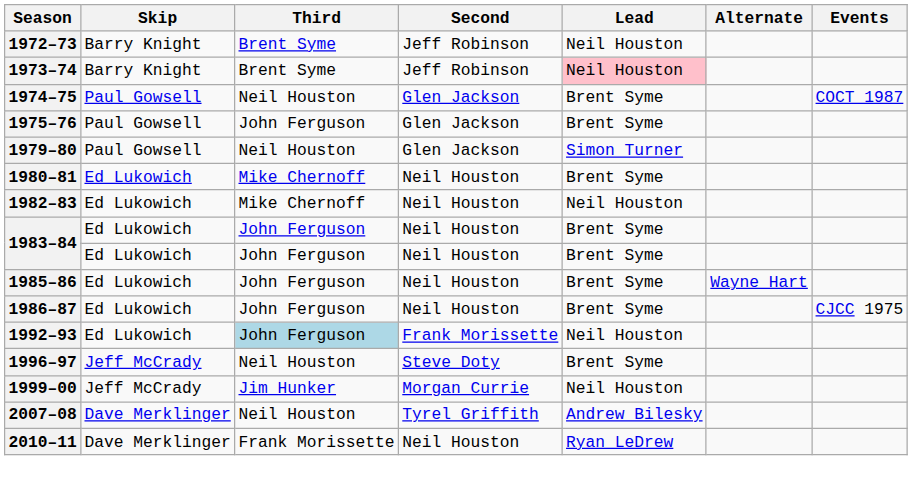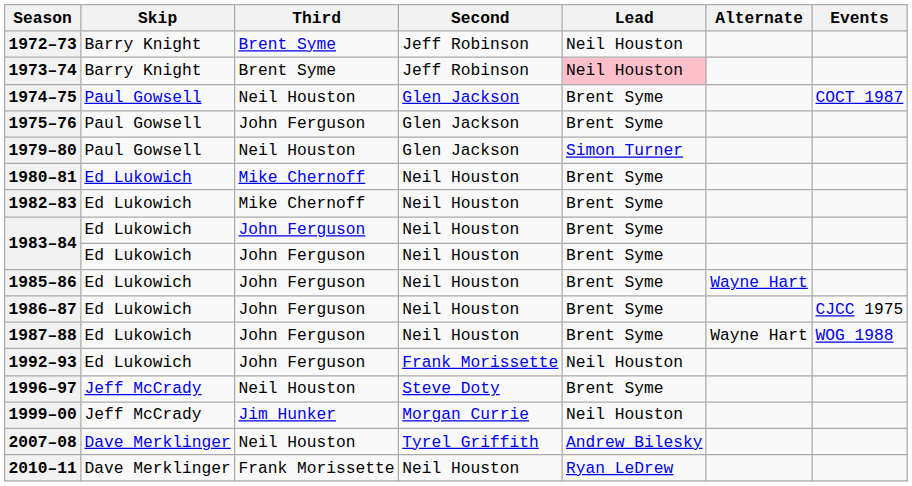 <table class="wikitable">
 <tr>
 <th scope="col">Season</th>
 <th scope="col">Skip</th>
 <th scope="col">Third</th>
 <th scope="col">Second</th>
 <th scope="col">Lead</th>
 <th scope="col">Alternate</th>
 <th scope="col">Events</th>
 </tr>
 <tr>
 <th scope="row">1972–73</th>
 <td>Barry Knight</td>
 <td><a href='#'>Brent Syme</a></td>
 <td>Jeff Robinson</td>
 <td>Neil Houston</td>
 <td></td>
 <td></td>
 </tr>
 <tr>
 <th scope="row">1973–74</th>
 <td>Barry Knight</td>
 <td>Brent Syme</td>
 <td>Jeff Robinson</td>
 <td style="background: pink;">Neil Houston</td>
 <td></td>
 <td></td>
 </tr>
 <tr>
 <th scope="row">1974–75</th>
 <td><a href='#'>Paul Gowsell</a></td>
 <td>Neil Houston</td>
 <td><a href='#'>Glen Jackson</a></td>
 <td>Brent Syme</td>
 <td></td>
 <td><a href='#'>COCT 1987</a> </td>
 </tr>
 <tr>
 <th scope="row">1975–76</th>
 <td>Paul Gowsell</td>
 <td>John Ferguson</td>
 <td>Glen Jackson</td>
 <td>Brent Syme</td>
 <td></td>
 <td> </td>
 </tr>
 <tr>
 <th scope="row">1979–80</th>
 <td>Paul Gowsell</td>
 <td>Neil Houston</td>
 <td>Glen Jackson</td>
 <td><a href='#'>Simon Turner</a></td>
 <td></td>
 <td> </td>
 </tr>
 <tr>
 <th scope="row">1980–81</th>
 <td><a href='#'>Ed Lukowich</a></td>
 <td><a href='#'>Mike Chernoff</a></td>
 <td>Neil Houston</td>
 <td>Brent Syme</td>
 <td></td>
 <td></td>
 </tr>
 <tr>
 <th scope="row">1982–83</th>
 <td>Ed Lukowich</td>
 <td>Mike Chernoff</td>
 <td>Neil Houston</td>
-<td>Neil Houston</td>
+<td>Brent Syme</td>
 <td></td>
 <td> </td>
 </tr>
 <tr>
 <th scope="row" rowspan="2">1983–84</th>
 <td>Ed Lukowich</td>
 <td><a href='#'>John Ferguson</a></td>
 <td>Neil Houston</td>
 <td>Brent Syme</td>
 <td></td>
 <td> </td>
 </tr>
 <tr>
 <td>Ed Lukowich</td>
 <td>John Ferguson</td>
 <td>Neil Houston</td>
 <td>Brent Syme</td>
 <td></td>
 <td> </td>
 </tr>
 <tr>
 <th scope="row">1985–86</th>
 <td>Ed Lukowich</td>
 <td>John Ferguson</td>
 <td>Neil Houston</td>
 <td>Brent Syme</td>
 <td><a href='#'>Wayne Hart</a></td>
 <td> <br> </td>
 </tr>
 <tr>
 <th scope="row">1986–87</th>
 <td>Ed Lukowich</td>
 <td>John Ferguson</td>
 <td>Neil Houston</td>
 <td>Brent Syme</td>
 <td></td>
 <td><a href='#'>CJCC</a> 1975 </td>
 </tr>
 <tr>
+<th scope="row">1987–88</th>
+<td>Ed Lukowich</td>
+<td>John Ferguson</td>
+<td>Neil Houston</td>
+<td>Brent Syme</td>
+<td>Wayne Hart</td>
+<td><a href='#'>WOG 1988</a> </td>
+</tr>
+<tr>
 <th scope="row">1992–93</th>
 <td>Ed Lukowich</td>
-<td style="background: lightblue;">John Ferguson</td>
+<td>John Ferguson</td>
 <td><a href='#'>Frank Morissette</a></td>
 <td>Neil Houston</td>
 <td></td>
 <td></td>
 </tr>
 <tr>
 <th scope="row">1996–97</th>
 <td><a href='#'>Jeff McCrady</a></td>
 <td>Neil Houston</td>
 <td><a href='#'>Steve Doty</a></td>
 <td>Brent Syme</td>
 <td></td>
 <td></td>
 </tr>
 <tr>
 <th scope="row">1999–00</th>
 <td>Jeff McCrady</td>
 <td><a href='#'>Jim Hunker</a></td>
 <td><a href='#'>Morgan Currie</a></td>
 <td>Neil Houston</td>
 <td></td>
 <td></td>
 </tr>
 <tr>
 <th scope="row">2007–08</th>
 <td><a href='#'>Dave Merklinger</a></td>
 <td>Neil Houston</td>
 <td><a href='#'>Tyrel Griffith</a></td>
 <td><a href='#'>Andrew Bilesky</a></td>
 <td></td>
 <td></td>
 </tr>
 <tr>
 <th scope="row">2010–11</th>
 <td>Dave Merklinger</td>
 <td>Frank Morissette</td>
 <td>Neil Houston</td>
 <td><a href='#'>Ryan LeDrew</a></td>
 <td></td>
 <td></td>
 </tr>
 </table>
